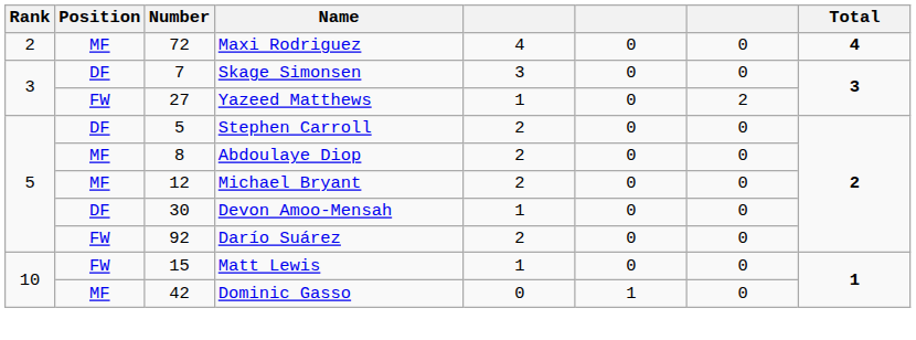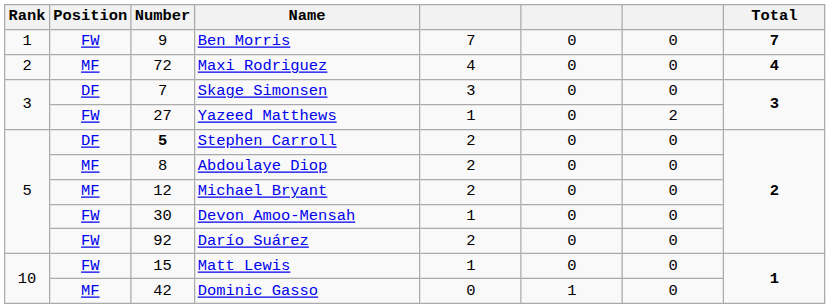 <table class="wikitable" style="font-size: 95%; text-align: center;">
 <tr>
 <th width=30>Rank</th>
 <th width=30>Position</th>
 <th width=30>Number</th>
 <th width=175>Name</th>
 <th width=75></th>
 <th width=75></th>
 <th width=75></th>
 <th width=75><strong>Total</strong></th>
+</tr>
+<tr>
+<td>1</td>
+<td><a href='#'>FW</a></td>
+<td>9</td>
+<td align="left"> <a href='#'>Ben Morris</a></td>
+<td>7</td>
+<td>0</td>
+<td>0</td>
+<td><strong>7</strong></td>
 </tr>
 <tr>
 <td>2</td>
 <td><a href='#'>MF</a></td>
 <td>72</td>
 <td align="left"> <a href='#'>Maxi Rodriguez</a></td>
 <td>4</td>
 <td>0</td>
 <td>0</td>
 <td><strong>4</strong></td>
 </tr>
 <tr>
 <td rowspan="2">3</td>
 <td><a href='#'>DF</a></td>
 <td>7</td>
 <td align="left"> <a href='#'>Skage Simonsen</a></td>
 <td>3</td>
 <td>0</td>
 <td>0</td>
 <td rowspan="2"><strong>3</strong></td>
 </tr>
 <tr>
 <td><a href='#'>FW</a></td>
 <td>27</td>
 <td align="left"> <a href='#'>Yazeed Matthews</a></td>
 <td>1</td>
 <td>0</td>
 <td>2</td>
 </tr>
 <tr>
 <td rowspan="5">5</td>
 <td><a href='#'>DF</a></td>
-<td>5</td>
+<td><strong>5</strong></td>
 <td align="left"> <a href='#'>Stephen Carroll</a></td>
 <td>2</td>
 <td>0</td>
 <td>0</td>
 <td rowspan="5"><strong>2</strong></td>
 </tr>
 <tr>
 <td><a href='#'>MF</a></td>
 <td>8</td>
 <td align="left"> <a href='#'>Abdoulaye Diop</a></td>
 <td>2</td>
 <td>0</td>
 <td>0</td>
 </tr>
 <tr>
 <td><a href='#'>MF</a></td>
 <td>12</td>
 <td align="left"> <a href='#'>Michael Bryant</a></td>
 <td>2</td>
 <td>0</td>
 <td>0</td>
 </tr>
 <tr>
-<td><a href='#'>DF</a></td>
+<td><a href='#'>FW</a></td>
 <td>30</td>
 <td align="left"> <a href='#'>Devon Amoo-Mensah</a></td>
 <td>1</td>
 <td>0</td>
 <td>0</td>
 </tr>
 <tr>
 <td><a href='#'>FW</a></td>
 <td>92</td>
 <td align="left"> <a href='#'>Darío Suárez</a></td>
 <td>2</td>
 <td>0</td>
 <td>0</td>
 </tr>
 <tr>
 <td rowspan="2">10</td>
 <td><a href='#'>FW</a></td>
 <td>15</td>
 <td align="left"> <a href='#'>Matt Lewis</a></td>
 <td>1</td>
 <td>0</td>
 <td>0</td>
 <td rowspan="2"><strong>1</strong></td>
 </tr>
 <tr>
 <td><a href='#'>MF</a></td>
 <td>42</td>
 <td align="left"> <a href='#'>Dominic Gasso</a></td>
 <td>0</td>
 <td>1</td>
 <td>0</td>
 </tr>
 </table>
